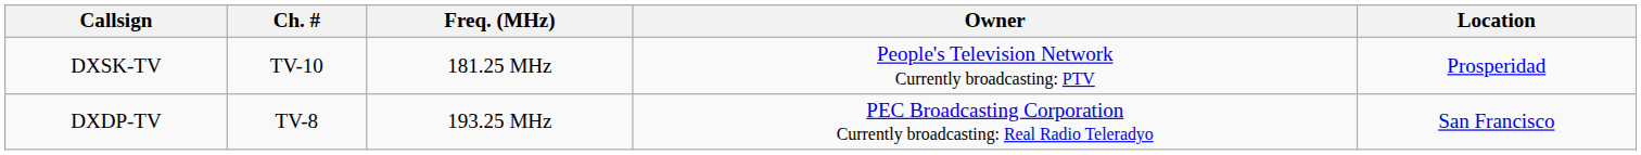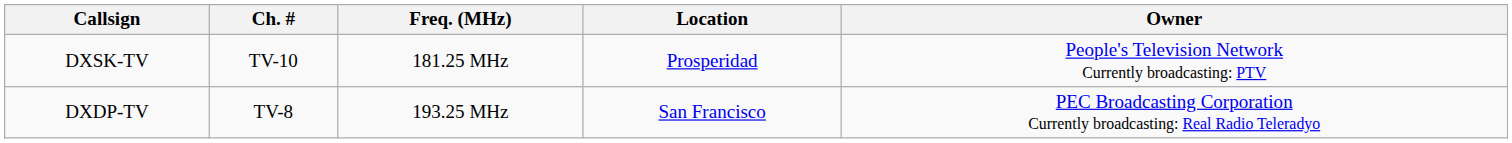 <table class="wikitable" style="width:100%; text-align:center;">
 <tr>
 <th>Callsign</th>
 <th>Ch. #</th>
 <th>Freq. (MHz)</th>
+<th>Location</th>
 <th>Owner</th>
-<th>Location</th>
 </tr>
 <tr>
 <td>DXSK-TV</td>
 <td>TV-10</td>
 <td>181.25 MHz</td>
+<td><a href='#'>Prosperidad</a></td>
 <td><a href='#'>People's Television Network</a><br><small>Currently broadcasting: <a href='#'>PTV</a></small></td>
-<td><a href='#'>Prosperidad</a></td>
 </tr>
 <tr>
 <td>DXDP-TV</td>
 <td>TV-8</td>
 <td>193.25 MHz</td>
+<td><a href='#'>San Francisco</a></td>
 <td><a href='#'>PEC Broadcasting Corporation</a><br><small>Currently broadcasting: <a href='#'>Real Radio Teleradyo</a></small></td>
-<td><a href='#'>San Francisco</a></td>
 </tr>
 </table>
